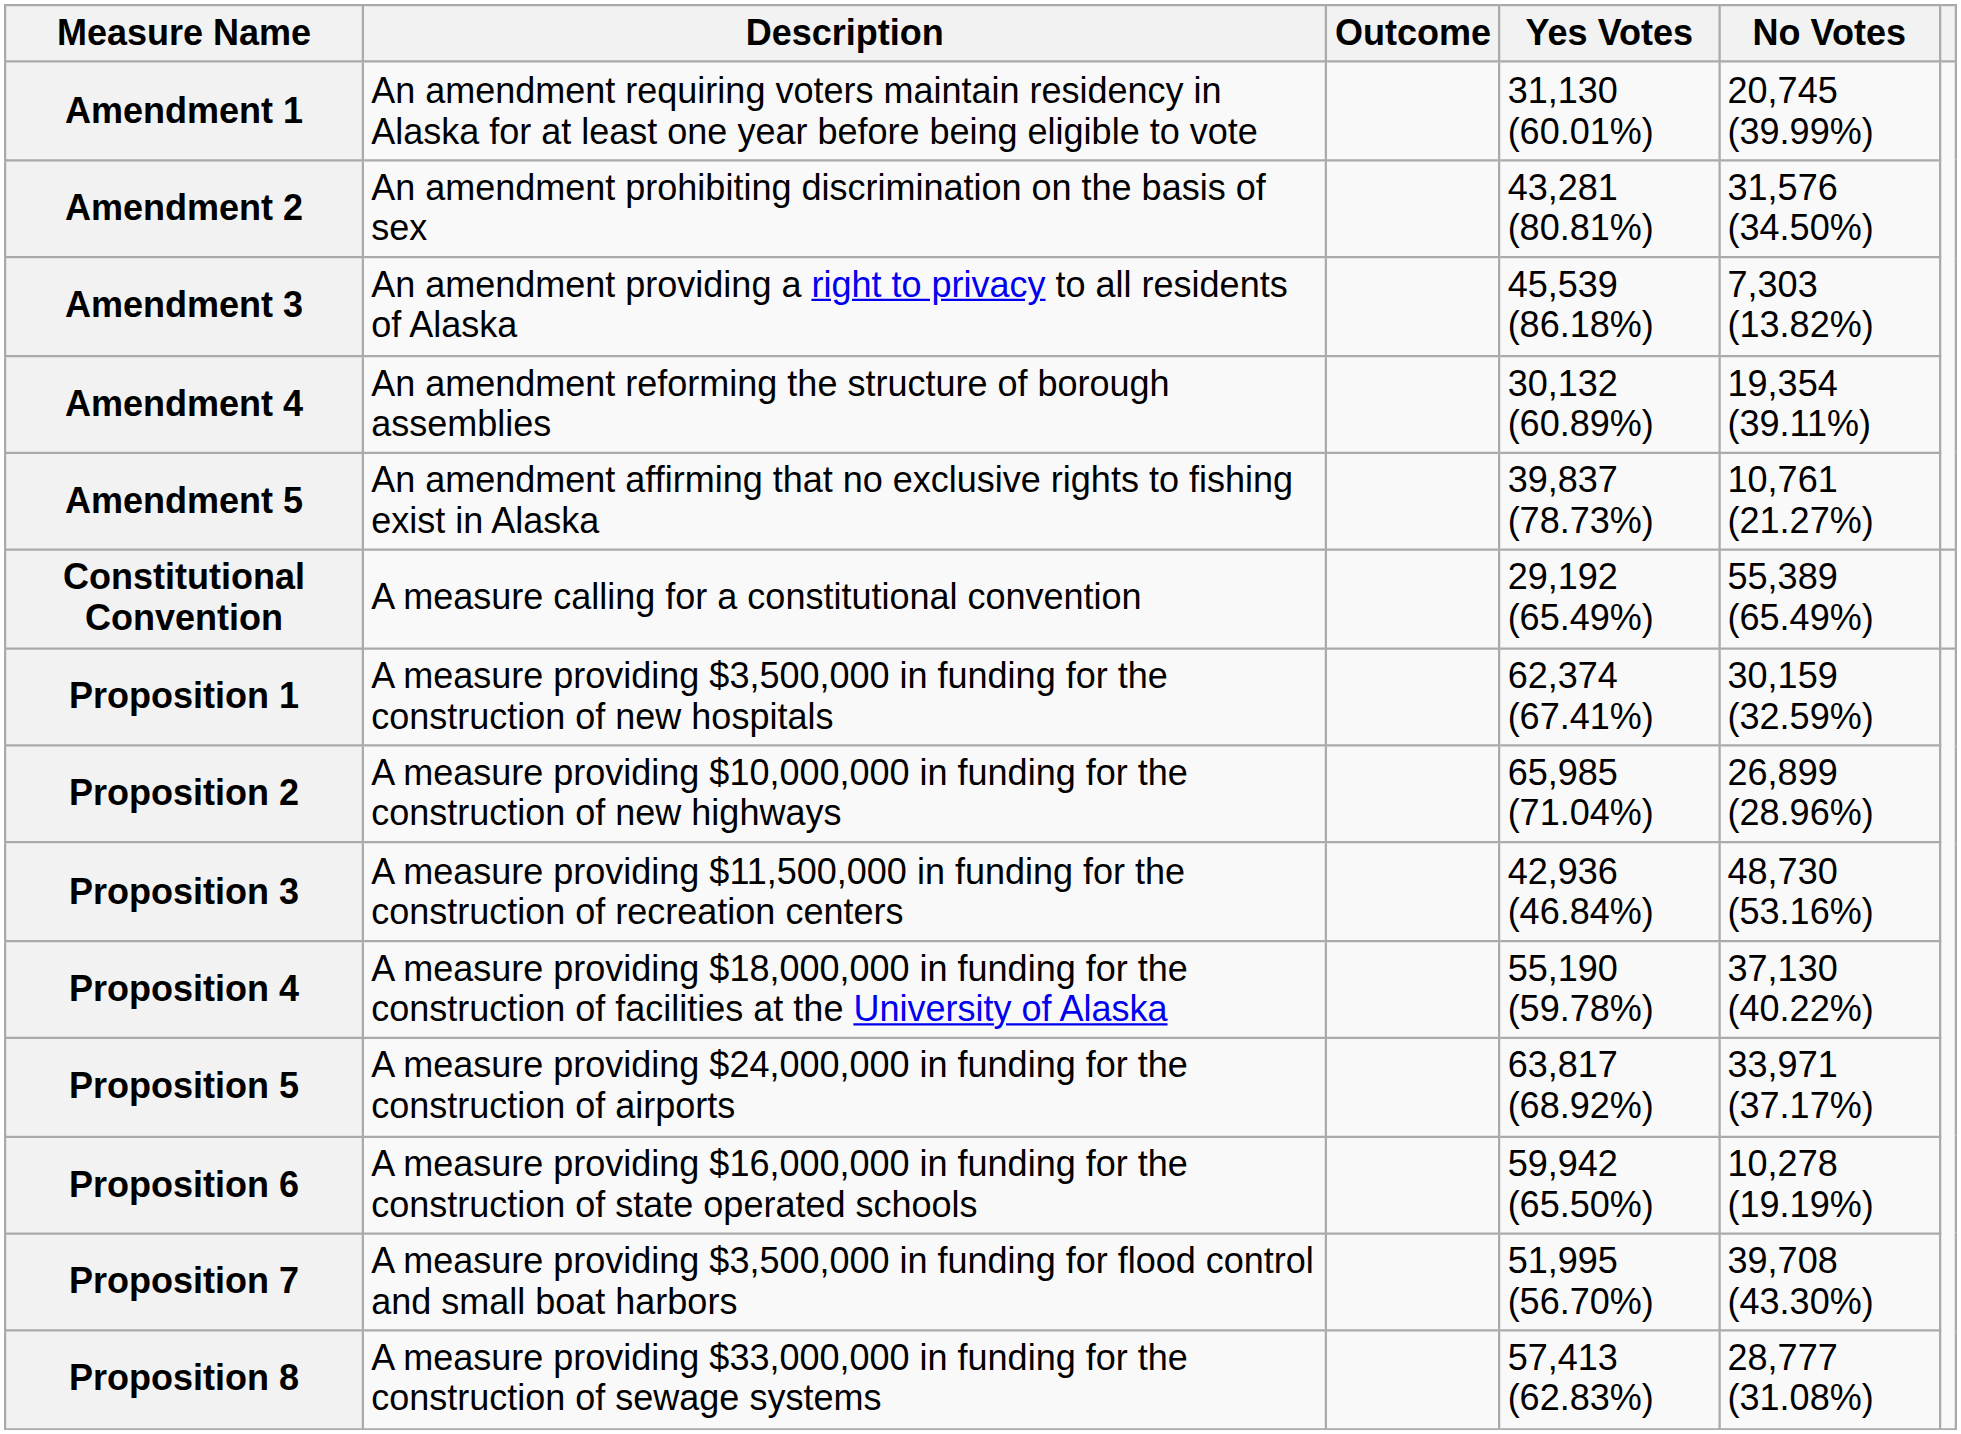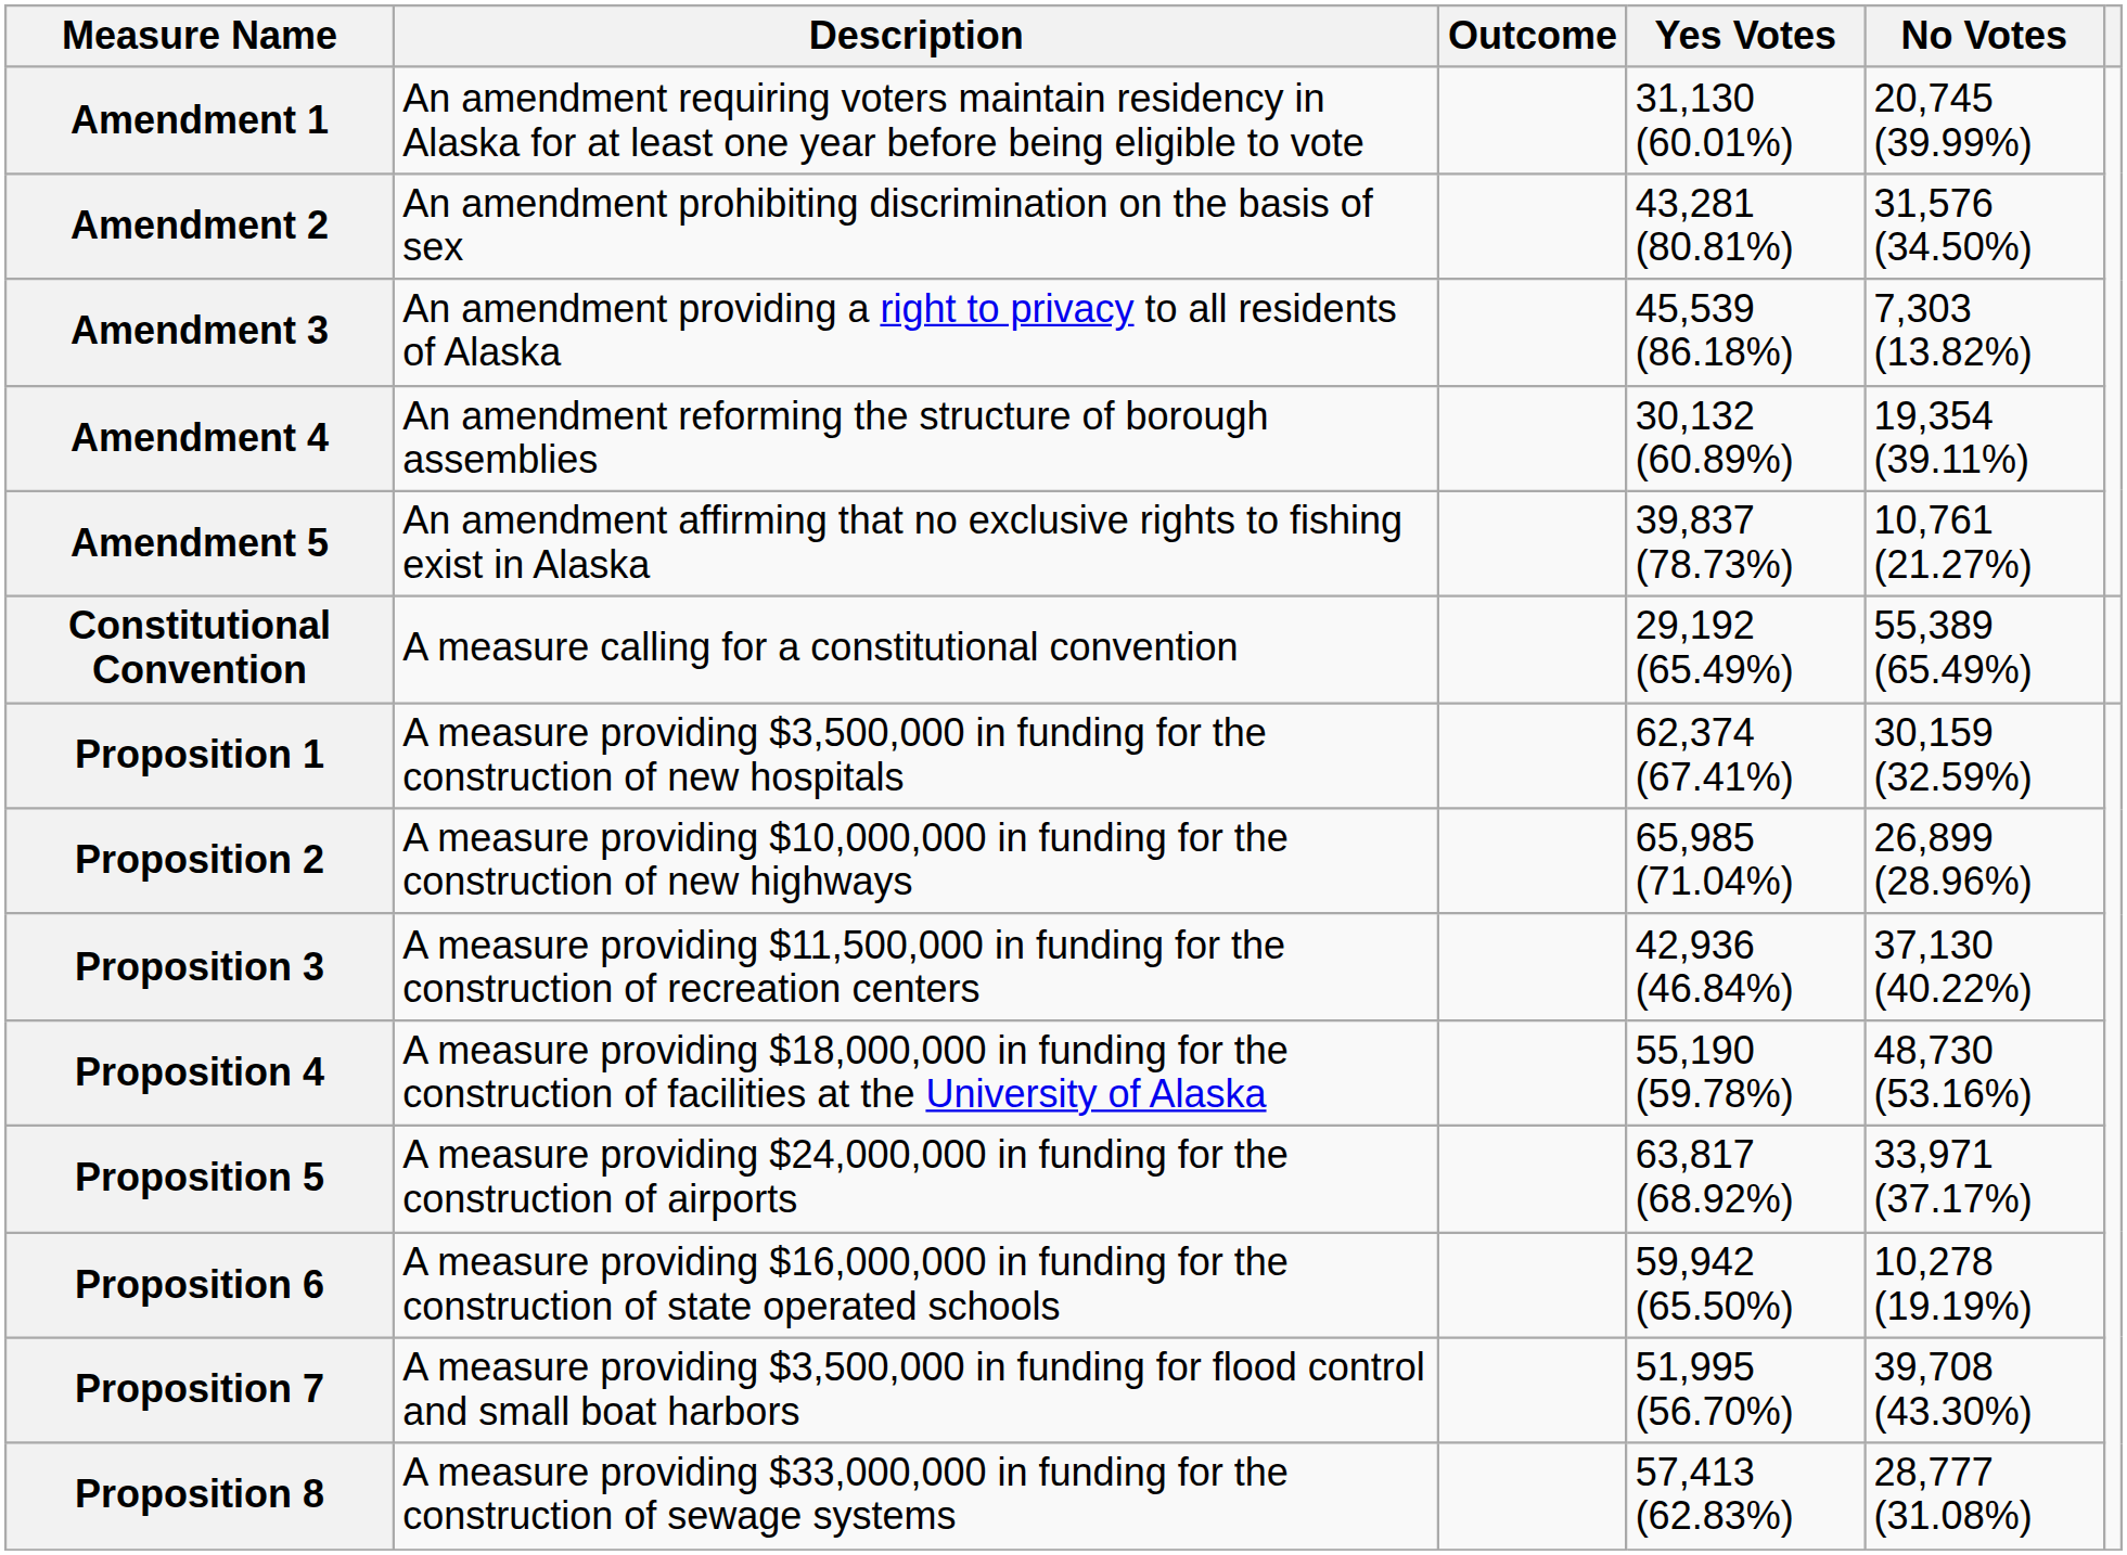 <table class="wikitable sortable plainrowheaders">
 <tr>
 <th scope=col>Measure Name</th>
 <th scope=col>Description</th>
 <th scope=col>Outcome</th>
 <th scope=col>Yes Votes</th>
 <th scope=col>No Votes</th>
 <th scope=col class=unsortable></th>
 </tr>
 <tr>
 <th scope=row>Amendment 1</th>
 <td>An amendment requiring voters maintain residency in Alaska for at least one year before being eligible to vote</td>
 <td></td>
 <td>31,130 (60.01%)</td>
 <td>20,745 (39.99%)</td>
 <td rowspan=5></td>
 </tr>
 <tr>
 <th scope=row>Amendment 2</th>
 <td>An amendment prohibiting discrimination on the basis of sex</td>
 <td></td>
 <td>43,281 (80.81%)</td>
 <td>31,576 (34.50%)</td>
 </tr>
 <tr>
 <th scope=row>Amendment 3</th>
 <td>An amendment providing a <a href='#'>right to privacy</a> to all residents of Alaska</td>
 <td></td>
 <td>45,539 (86.18%)</td>
 <td>7,303 (13.82%)</td>
 </tr>
 <tr>
 <th scope=row>Amendment 4</th>
 <td>An amendment reforming the structure of borough assemblies</td>
 <td></td>
 <td>30,132 (60.89%)</td>
 <td>19,354 (39.11%)</td>
 </tr>
 <tr>
 <th scope=row>Amendment 5</th>
 <td>An amendment affirming that no exclusive rights to fishing exist in Alaska</td>
 <td></td>
 <td>39,837 (78.73%)</td>
 <td>10,761 (21.27%)</td>
 </tr>
 <tr>
 <th scope=row>Constitutional Convention</th>
 <td>A measure calling for a constitutional convention</td>
 <td></td>
 <td>29,192 (65.49%)</td>
 <td>55,389 (65.49%)</td>
 <td></td>
 </tr>
 <tr>
 <th scope=row>Proposition 1</th>
 <td>A measure providing $3,500,000 in funding for the construction of new hospitals</td>
 <td></td>
 <td>62,374 (67.41%)</td>
 <td>30,159 (32.59%)</td>
 <td rowspan=8></td>
 </tr>
 <tr>
 <th scope=row>Proposition 2</th>
 <td>A measure providing $10,000,000 in funding for the construction of new highways</td>
 <td></td>
 <td>65,985 (71.04%)</td>
 <td>26,899 (28.96%)</td>
 </tr>
 <tr>
 <th scope=row>Proposition 3</th>
 <td>A measure providing $11,500,000 in funding for the construction of recreation centers</td>
 <td></td>
 <td>42,936 (46.84%)</td>
-<td>48,730 (53.16%)</td>
+<td>37,130 (40.22%)</td>
 </tr>
 <tr>
 <th scope=row>Proposition 4</th>
 <td>A measure providing $18,000,000 in funding for the construction of facilities at the <a href='#'>University of Alaska</a></td>
 <td></td>
 <td>55,190 (59.78%)</td>
-<td>37,130 (40.22%)</td>
+<td>48,730 (53.16%)</td>
 </tr>
 <tr>
 <th scope=row>Proposition 5</th>
 <td>A measure providing $24,000,000 in funding for the construction of airports</td>
 <td></td>
 <td>63,817 (68.92%)</td>
 <td>33,971 (37.17%)</td>
 </tr>
 <tr>
 <th scope=row>Proposition 6</th>
 <td>A measure providing $16,000,000 in funding for the construction of state operated schools</td>
 <td></td>
 <td>59,942 (65.50%)</td>
 <td>10,278 (19.19%)</td>
 </tr>
 <tr>
 <th scope=row>Proposition 7</th>
 <td>A measure providing $3,500,000 in funding for flood control and small boat harbors</td>
 <td></td>
 <td>51,995 (56.70%)</td>
 <td>39,708 (43.30%)</td>
 </tr>
 <tr>
 <th scope=row>Proposition 8</th>
 <td>A measure providing $33,000,000 in funding for the construction of sewage systems</td>
 <td></td>
 <td>57,413 (62.83%)</td>
 <td>28,777 (31.08%)</td>
 </tr>
 </table>
